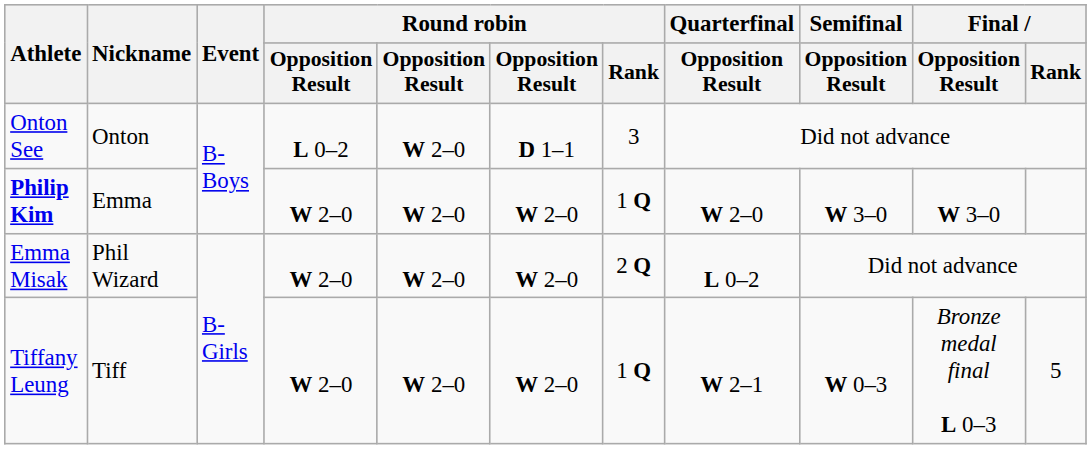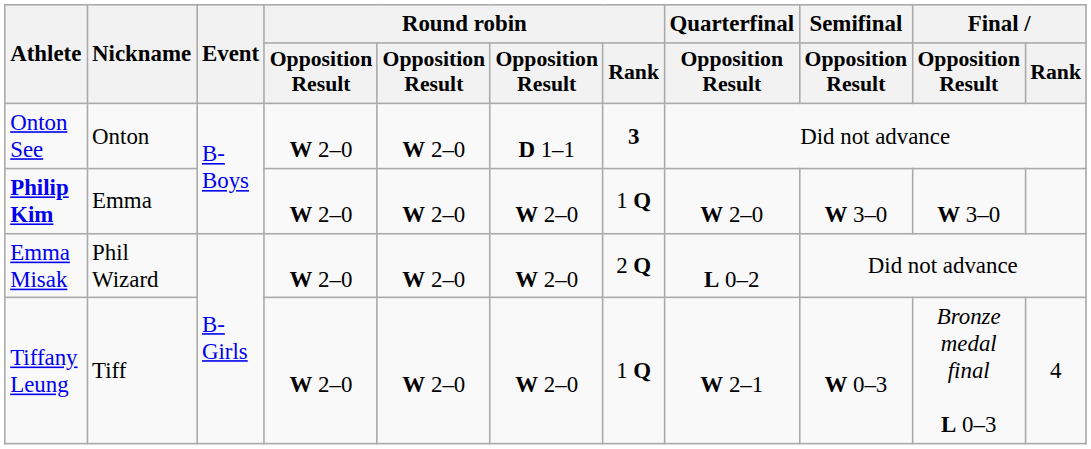 <table class=wikitable style=font-size:90%;text-align:center>
 <tr>
 <th rowspan=2>Athlete</th>
 <th rowspan=2>Nickname</th>
 <th rowspan=2>Event</th>
 <th colspan=4>Round robin</th>
 <th>Quarterfinal</th>
 <th>Semifinal</th>
 <th colspan=2>Final / </th>
 </tr>
 <tr style=font-size:95%>
 <th>Opposition<br>Result</th>
 <th>Opposition<br>Result</th>
 <th>Opposition<br>Result</th>
 <th>Rank</th>
 <th>Opposition<br>Result</th>
 <th>Opposition<br>Result</th>
 <th>Opposition<br>Result</th>
 <th>Rank</th>
 </tr>
 <tr>
 <td align=left><a href='#'>Onton See</a></td>
 <td align=left>Onton</td>
 <td align=left rowspan=2><a href='#'>B-Boys</a></td>
-<td><br><strong>L</strong> 0–2</td>
+<td><br><strong>W</strong> 2–0</td>
 <td><br><strong>W</strong> 2–0</td>
 <td><br><strong>D</strong> 1–1</td>
-<td>3</td>
+<td><strong>3</strong></td>
 <td colspan=4>Did not advance</td>
 </tr>
 <tr>
 <td align=left><strong><a href='#'>Philip Kim</a></strong></td>
 <td align=left>Emma</td>
 <td><br><strong>W</strong> 2–0</td>
 <td><br><strong>W</strong> 2–0</td>
 <td><br><strong>W</strong> 2–0</td>
 <td>1 <strong>Q</strong></td>
 <td><br><strong>W</strong> 2–0</td>
 <td><br><strong>W</strong> 3–0</td>
 <td><br><strong>W</strong> 3–0</td>
 <td></td>
 </tr>
 <tr>
 <td align=left><a href='#'>Emma Misak</a></td>
 <td align=left>Phil Wizard</td>
 <td align=left rowspan=2><a href='#'>B-Girls</a></td>
 <td><br><strong>W</strong> 2–0</td>
 <td><br><strong>W</strong> 2–0</td>
 <td><br><strong>W</strong> 2–0</td>
 <td>2 <strong>Q</strong></td>
 <td><br><strong>L</strong> 0–2</td>
 <td colspan=3>Did not advance</td>
 </tr>
 <tr>
 <td align=left><a href='#'>Tiffany Leung</a></td>
 <td align=left>Tiff</td>
 <td><br><strong>W</strong> 2–0</td>
 <td><br><strong>W</strong> 2–0</td>
 <td><br><strong>W</strong> 2–0</td>
 <td>1 <strong>Q</strong></td>
 <td><br><strong>W</strong> 2–1</td>
 <td><br><strong>W</strong> 0–3</td>
 <td><em>Bronze medal final</em><br><br><strong>L</strong> 0–3</td>
-<td>5</td>
+<td>4</td>
 </tr>
 </table>
